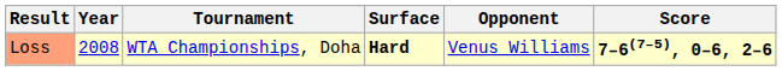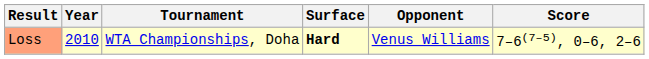 <table class="sortable wikitable">
 <tr>
 <th>Result</th>
 <th>Year</th>
 <th>Tournament</th>
 <th>Surface</th>
 <th>Opponent</th>
 <th class="unsortable">Score</th>
 </tr>
 <tr bgcolor=#ffffcc>
 <td style="background:#ffa07a;">Loss</td>
-<td><a href='#'>2008</a></td>
+<td><a href='#'>2010</a></td>
 <td><a href='#'>WTA Championships</a>, Doha</td>
 <td><strong>Hard</strong></td>
 <td> <a href='#'>Venus Williams</a></td>
-<td><strong>7–6<sup>(7–5)</sup>, 0–6, 2–6</strong></td>
+<td>7–6<sup>(7–5)</sup>, 0–6, 2–6</td>
 </tr>
 </table>
